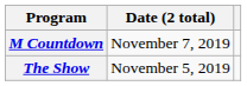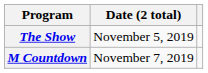 <table class="wikitable sortable plainrowheaders">
 <tr>
 <th scope="col">Program </th>
 <th scope="col">Date (2 total)</th>
 <th scope="col" class="unsortable"></th>
 </tr>
 <tr>
+<th scope="row"><em><a href='#'>The Show</a></em></th>
+<td style="text-align:center">November 5, 2019</td>
+<td style="text-align:center"></td>
+</tr>
+<tr>
 <th scope="row"><em><a href='#'>M Countdown</a></em></th>
 <td style="text-align:center">November 7, 2019</td>
 <td style="text-align:center"></td>
 </tr>
-<tr>
-<th scope="row"><em><a href='#'>The Show</a></em></th>
-<td style="text-align:center">November 5, 2019</td>
-<td style="text-align:center"></td>
-</tr>
 </table>
